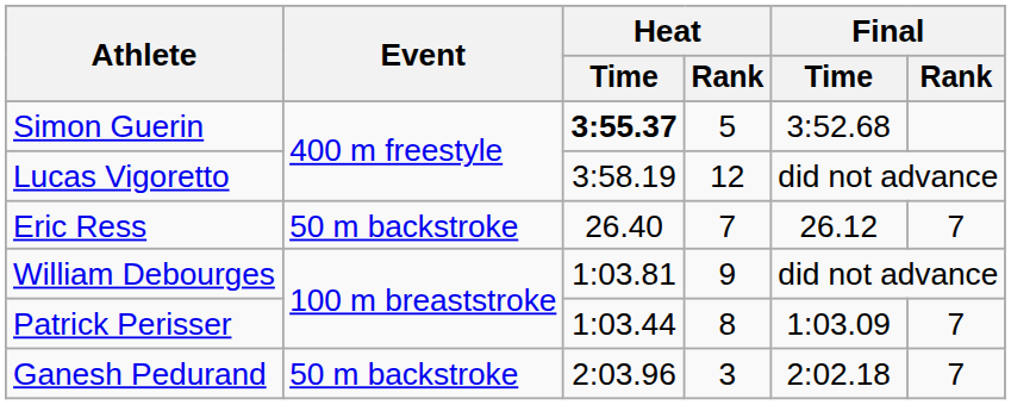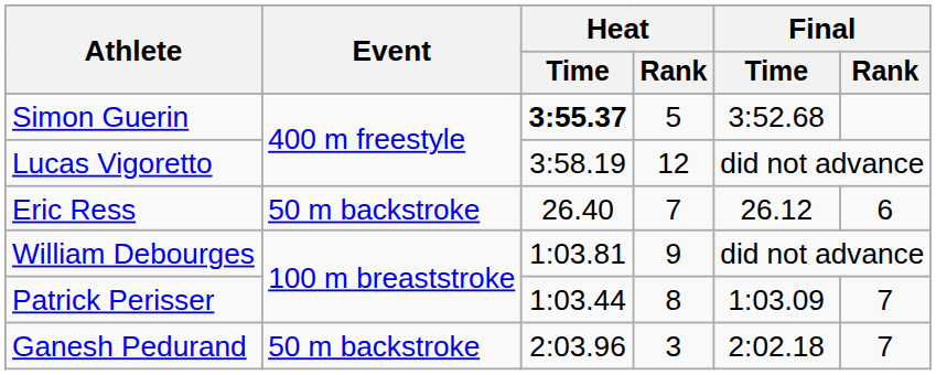 <table class=wikitable style="font-size:90%">
 <tr>
 <th rowspan="2">Athlete</th>
 <th rowspan="2">Event</th>
 <th colspan="2">Heat</th>
 <th colspan="2">Final</th>
 </tr>
 <tr style="font-size:95%">
 <th>Time</th>
 <th>Rank</th>
 <th>Time</th>
 <th>Rank</th>
 </tr>
 <tr align=center>
 <td align=left><a href='#'>Simon Guerin</a></td>
 <td align=left rowspan=2><a href='#'>400 m freestyle</a></td>
 <td><strong>3:55.37</strong></td>
 <td>5</td>
 <td>3:52.68</td>
 <td></td>
 </tr>
 <tr align=center>
 <td align=left><a href='#'>Lucas Vigoretto</a></td>
 <td>3:58.19</td>
 <td>12</td>
 <td colspan=2>did not advance</td>
 </tr>
 <tr align=center>
 <td align=left><a href='#'>Eric Ress</a></td>
 <td align=left><a href='#'>50 m backstroke</a></td>
 <td>26.40</td>
 <td>7</td>
 <td>26.12</td>
-<td>7</td>
+<td>6</td>
 </tr>
 <tr align=center>
 <td align=left><a href='#'>William Debourges</a></td>
 <td align=left rowspan=2><a href='#'>100 m breaststroke</a></td>
 <td>1:03.81</td>
 <td>9</td>
 <td colspan=2>did not advance</td>
 </tr>
 <tr align=center>
 <td align=left><a href='#'>Patrick Perisser</a></td>
 <td>1:03.44</td>
 <td>8</td>
 <td>1:03.09</td>
 <td>7</td>
 </tr>
 <tr align=center>
 <td align=left><a href='#'>Ganesh Pedurand</a></td>
 <td align=left><a href='#'>50 m backstroke</a></td>
 <td>2:03.96</td>
 <td>3</td>
 <td>2:02.18</td>
 <td>7</td>
 </tr>
 </table>
